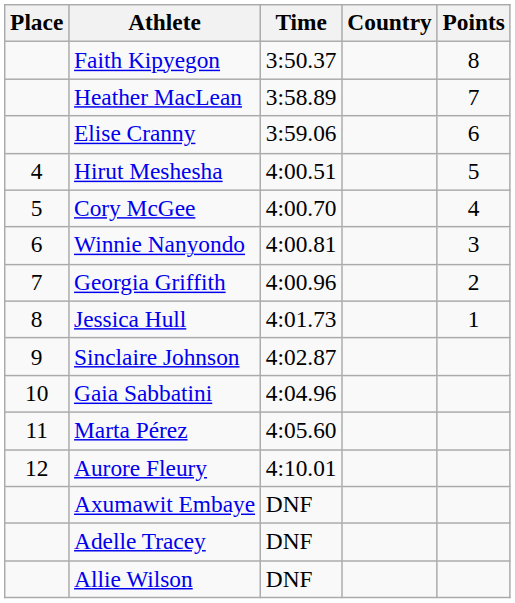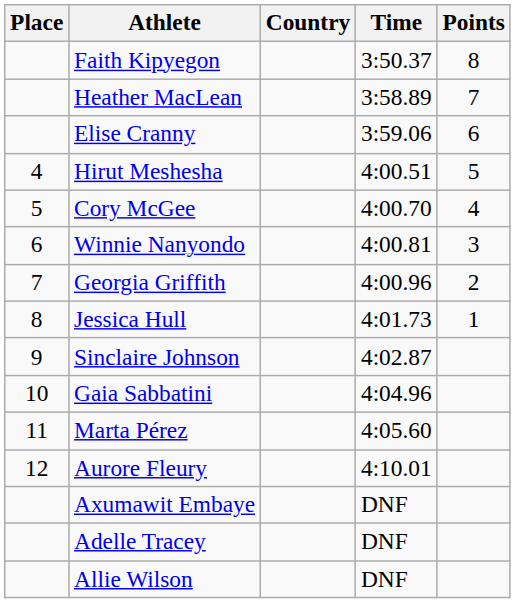 <table class="wikitable">
 <tr>
 <th>Place</th>
 <th>Athlete</th>
+<th>Country</th>
 <th>Time</th>
-<th>Country</th>
 <th>Points</th>
 </tr>
 <tr>
 <td align=center></td>
 <td><a href='#'>Faith Kipyegon</a></td>
+<td></td>
 <td>3:50.37</td>
-<td></td>
 <td align=center>8</td>
 </tr>
 <tr>
 <td align=center></td>
 <td><a href='#'>Heather MacLean</a></td>
+<td></td>
 <td>3:58.89</td>
-<td></td>
 <td align=center>7</td>
 </tr>
 <tr>
 <td align=center></td>
 <td><a href='#'>Elise Cranny</a></td>
+<td></td>
 <td>3:59.06</td>
-<td></td>
 <td align=center>6</td>
 </tr>
 <tr>
 <td align=center>4</td>
 <td><a href='#'>Hirut Meshesha</a></td>
+<td></td>
 <td>4:00.51</td>
-<td></td>
 <td align=center>5</td>
 </tr>
 <tr>
 <td align=center>5</td>
 <td><a href='#'>Cory McGee</a></td>
+<td></td>
 <td>4:00.70</td>
-<td></td>
 <td align=center>4</td>
 </tr>
 <tr>
 <td align=center>6</td>
 <td><a href='#'>Winnie Nanyondo</a></td>
+<td></td>
 <td>4:00.81</td>
-<td></td>
 <td align=center>3</td>
 </tr>
 <tr>
 <td align=center>7</td>
 <td><a href='#'>Georgia Griffith</a></td>
+<td></td>
 <td>4:00.96</td>
-<td></td>
 <td align=center>2</td>
 </tr>
 <tr>
 <td align=center>8</td>
 <td><a href='#'>Jessica Hull</a></td>
+<td></td>
 <td>4:01.73</td>
-<td></td>
 <td align=center>1</td>
 </tr>
 <tr>
 <td align=center>9</td>
 <td><a href='#'>Sinclaire Johnson</a></td>
+<td></td>
 <td>4:02.87</td>
-<td></td>
 <td align=center></td>
 </tr>
 <tr>
 <td align=center>10</td>
 <td><a href='#'>Gaia Sabbatini</a></td>
+<td></td>
 <td>4:04.96</td>
-<td></td>
 <td align=center></td>
 </tr>
 <tr>
 <td align=center>11</td>
 <td><a href='#'>Marta Pérez</a></td>
+<td></td>
 <td>4:05.60</td>
-<td></td>
 <td align=center></td>
 </tr>
 <tr>
 <td align=center>12</td>
 <td><a href='#'>Aurore Fleury</a></td>
+<td></td>
 <td>4:10.01</td>
-<td></td>
 <td align=center></td>
 </tr>
 <tr>
 <td align=center></td>
 <td><a href='#'>Axumawit Embaye</a></td>
+<td></td>
 <td>DNF</td>
-<td></td>
 <td align=center></td>
 </tr>
 <tr>
 <td align=center></td>
 <td><a href='#'>Adelle Tracey</a></td>
+<td></td>
 <td>DNF</td>
-<td></td>
 <td align=center></td>
 </tr>
 <tr>
 <td align=center></td>
 <td><a href='#'>Allie Wilson</a></td>
+<td></td>
 <td>DNF</td>
-<td></td>
 <td align=center></td>
 </tr>
 </table>
